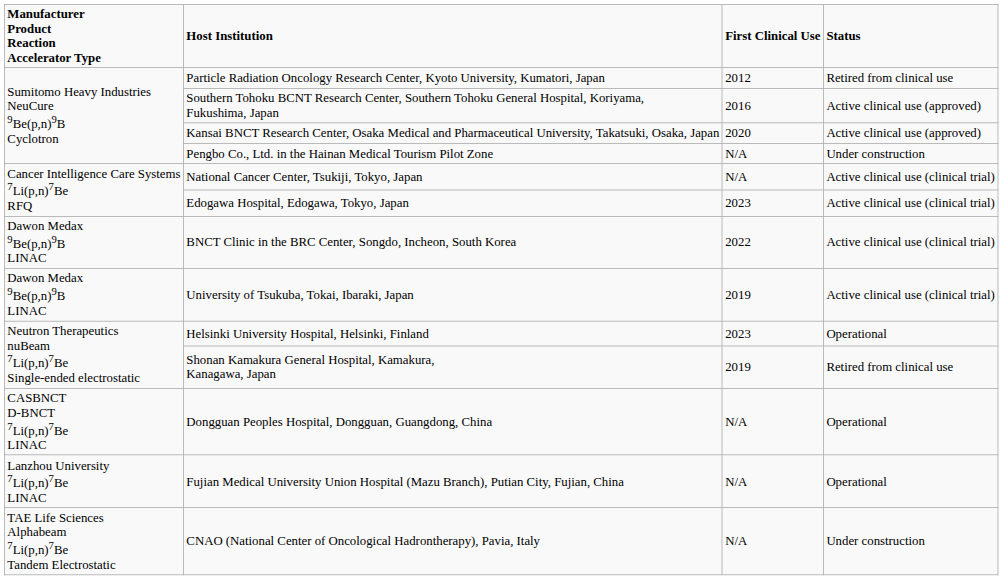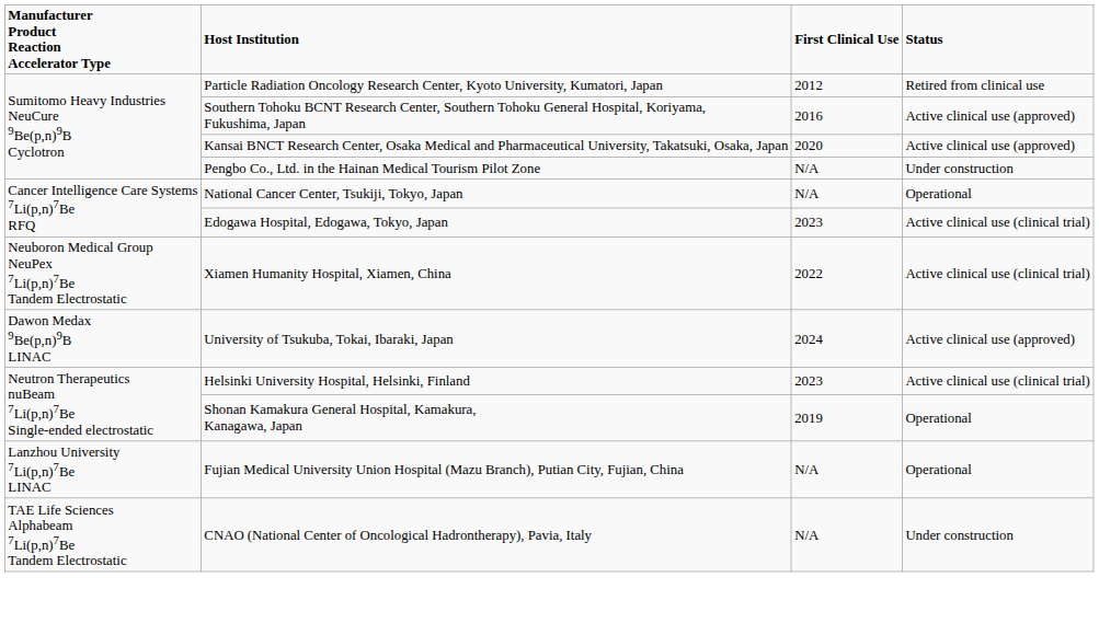 <table class="wikitable">
 <tr>
 <td><strong>Manufacturer</strong><br><strong>Product</strong><br><strong>Reaction</strong><br><strong>Accelerator Type</strong></td>
 <td><strong>Host Institution</strong></td>
 <td><strong>First Clinical Use</strong></td>
 <td><strong>Status</strong></td>
 </tr>
 <tr>
 <td rowspan="4">Sumitomo Heavy Industries<br>NeuCure<br><sup>9</sup>Be(p,n)<sup>9</sup>B<br>Cyclotron</td>
 <td>Particle Radiation Oncology Research Center, Kyoto University,  Kumatori, Japan</td>
 <td>2012</td>
 <td>Retired from clinical use</td>
 </tr>
 <tr>
 <td>Southern Tohoku BCNT Research Center,  Southern Tohoku General Hospital, Koriyama,<br>Fukushima, Japan</td>
 <td>2016</td>
 <td>Active clinical use (approved)</td>
 </tr>
 <tr>
 <td>Kansai BNCT Research Center, Osaka Medical and Pharmaceutical University, Takatsuki,  Osaka, Japan</td>
 <td>2020</td>
 <td>Active clinical use (approved)</td>
 </tr>
 <tr>
 <td>Pengbo Co., Ltd. in the Hainan Medical Tourism Pilot Zone</td>
 <td>N/A</td>
 <td>Under construction</td>
 </tr>
 <tr>
 <td rowspan="2">Cancer Intelligence Care Systems<br><sup>7</sup>Li(p,n)<sup>7</sup>Be<br>RFQ</td>
 <td>National Cancer Center, Tsukiji, Tokyo, Japan</td>
 <td>N/A</td>
-<td>Active clinical use (clinical trial)</td>
+<td>Operational</td>
 </tr>
 <tr>
 <td>Edogawa Hospital, Edogawa, Tokyo, Japan</td>
 <td>2023</td>
 <td>Active clinical use (clinical trial)</td>
 </tr>
 <tr>
-<td>Dawon Medax<br><sup>9</sup>Be(p,n)<sup>9</sup>B<br>LINAC</td>
-<td>BNCT Clinic in the BRC Center, Songdo, Incheon, South Korea</td>
+<td>Neuboron Medical Group<br>NeuPex<br><sup>7</sup>Li(p,n)<sup>7</sup>Be<br>Tandem Electrostatic</td>
+<td>Xiamen Humanity Hospital, Xiamen, China</td>
 <td>2022</td>
 <td>Active clinical use (clinical trial)</td>
 </tr>
 <tr>
 <td>Dawon Medax<br><sup>9</sup>Be(p,n)<sup>9</sup>B<br>LINAC</td>
 <td>University of Tsukuba, Tokai, Ibaraki, Japan</td>
-<td>2019</td>
-<td>Active clinical use (clinical trial)</td>
+<td>2024</td>
+<td>Active clinical use (approved)</td>
 </tr>
 <tr>
 <td rowspan="2">Neutron Therapeutics<br>nuBeam<br><sup>7</sup>Li(p,n)<sup>7</sup>Be<br>Single-ended electrostatic</td>
 <td>Helsinki University Hospital, Helsinki, Finland</td>
 <td>2023</td>
-<td>Operational</td>
+<td>Active clinical use (clinical trial)</td>
 </tr>
 <tr>
 <td>Shonan Kamakura  General Hospital, Kamakura,<br>Kanagawa, Japan</td>
 <td>2019</td>
-<td>Retired from clinical use</td>
-</tr>
-<tr>
-<td>CASBNCT<br>D-BNCT<br><sup>7</sup>Li(p,n)<sup>7</sup>Be<br>LINAC</td>
-<td>Dongguan Peoples Hospital, Dongguan, Guangdong, China</td>
-<td>N/A</td>
 <td>Operational</td>
 </tr>
 <tr>
 <td>Lanzhou University<br><sup>7</sup>Li(p,n)<sup>7</sup>Be<br>LINAC</td>
 <td>Fujian Medical University Union Hospital (Mazu Branch), Putian City, Fujian, China</td>
 <td>N/A</td>
 <td>Operational</td>
 </tr>
 <tr>
 <td>TAE Life Sciences<br>Alphabeam<br><sup>7</sup>Li(p,n)<sup>7</sup>Be<br>Tandem Electrostatic</td>
 <td>CNAO (National Center of Oncological Hadrontherapy), Pavia, Italy</td>
 <td>N/A</td>
 <td>Under construction</td>
 </tr>
 </table>
